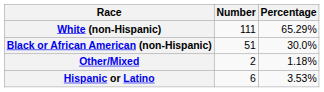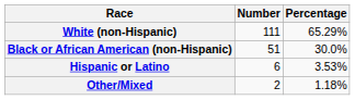 <table class="wikitable" style="text-align:right">
 <tr>
 <th scope="col">Race</th>
 <th scope="col">Number</th>
 <th scope="col">Percentage</th>
 </tr>
 <tr>
 <th scope="row"><a href='#'>White</a> (non-Hispanic)</th>
 <td>111</td>
 <td>65.29%</td>
 </tr>
 <tr>
 <th scope="row"><a href='#'>Black or African American</a> (non-Hispanic)</th>
 <td>51</td>
 <td>30.0%</td>
 </tr>
 <tr>
+<th scope="row"><a href='#'>Hispanic</a> or <a href='#'>Latino</a></th>
+<td>6</td>
+<td>3.53%</td>
+</tr>
+<tr>
 <th scope="row"><a href='#'>Other/Mixed</a></th>
 <td>2</td>
 <td>1.18%</td>
 </tr>
-<tr>
-<th scope="row"><a href='#'>Hispanic</a> or <a href='#'>Latino</a></th>
-<td>6</td>
-<td>3.53%</td>
-</tr>
 </table>
